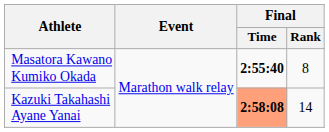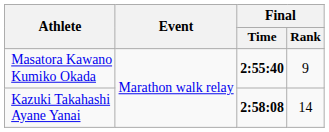 <table class="wikitable" style="font-size:90%">
 <tr>
 <th rowspan="2">Athlete</th>
 <th rowspan="2">Event</th>
 <th colspan="2">Final</th>
 </tr>
 <tr style="font-size:95%">
 <th>Time</th>
 <th>Rank</th>
 </tr>
 <tr align=center>
 <td align=left> <a href='#'>Masatora Kawano</a><br> <a href='#'>Kumiko Okada</a></td>
 <td align=left rowspan=2><a href='#'>Marathon walk relay</a></td>
 <td><strong>2:55:40</strong></td>
-<td>8</td>
+<td>9</td>
 </tr>
 <tr align=center>
 <td align=left> <a href='#'>Kazuki Takahashi</a><br> <a href='#'>Ayane Yanai</a></td>
-<td style="background: lightsalmon;"><strong>2:58:08</strong></td>
+<td><strong>2:58:08</strong></td>
 <td>14</td>
 </tr>
 </table>
